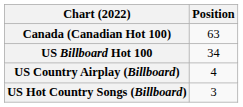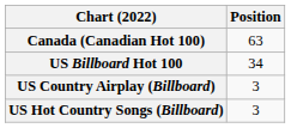 <table class="wikitable sortable plainrowheaders" style="text-align:center">
 <tr>
 <th scope="col">Chart (2022)</th>
 <th scope="col">Position</th>
 </tr>
 <tr>
 <th scope="row">Canada (Canadian Hot 100)</th>
 <td>63</td>
 </tr>
 <tr>
 <th scope="row">US <em>Billboard</em> Hot 100</th>
 <td>34</td>
 </tr>
 <tr>
 <th scope="row">US Country Airplay (<em>Billboard</em>)</th>
-<td>4</td>
+<td>3</td>
 </tr>
 <tr>
 <th scope="row">US Hot Country Songs (<em>Billboard</em>)</th>
 <td>3</td>
 </tr>
 </table>
